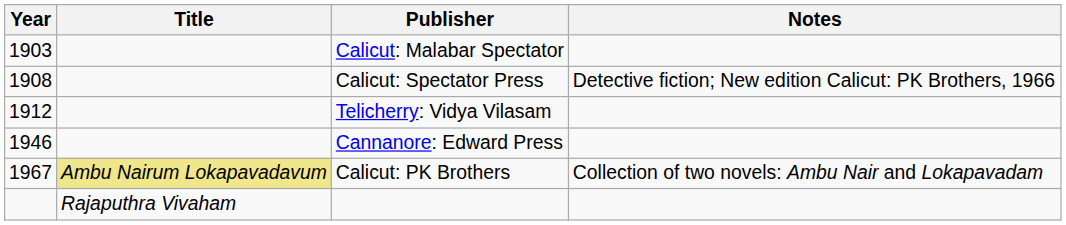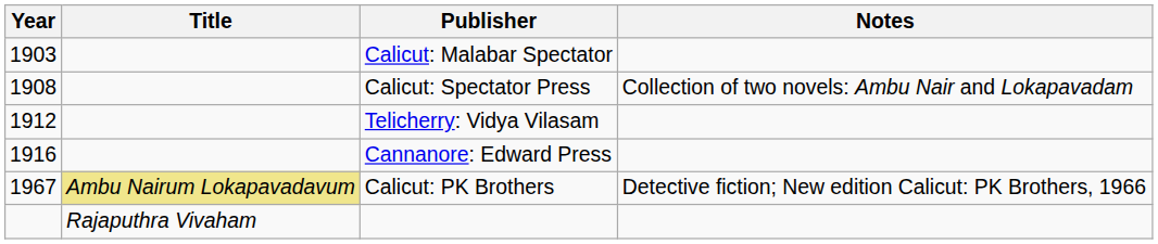 <table class="wikitable">
 <tr>
 <th>Year</th>
 <th>Title</th>
 <th>Publisher</th>
 <th ! style=width:25em>Notes</th>
 </tr>
 <tr>
 <td>1903</td>
 <td><em></em></td>
 <td><a href='#'>Calicut</a>: Malabar Spectator</td>
 <td></td>
 </tr>
 <tr>
 <td>1908</td>
 <td><em></em></td>
 <td>Calicut: Spectator Press</td>
-<td>Detective fiction; New edition Calicut: PK Brothers, 1966</td>
+<td>Collection of two novels: <em>Ambu Nair</em> and <em>Lokapavadam</em></td>
 </tr>
 <tr>
 <td>1912</td>
 <td><em></em></td>
 <td><a href='#'>Telicherry</a>: Vidya Vilasam</td>
 <td></td>
 </tr>
 <tr>
-<td>1946</td>
+<td>1916</td>
 <td><em></em></td>
 <td><a href='#'>Cannanore</a>: Edward Press</td>
 <td></td>
 </tr>
 <tr>
 <td>1967</td>
 <td style="background: khaki;"><em>Ambu Nairum Lokapavadavum</em></td>
 <td>Calicut: PK Brothers</td>
-<td>Collection of two novels: <em>Ambu Nair</em> and <em>Lokapavadam</em></td>
+<td>Detective fiction; New edition Calicut: PK Brothers, 1966</td>
 </tr>
 <tr>
 <td></td>
 <td><em>Rajaputhra Vivaham</em></td>
 <td></td>
 <td></td>
 </tr>
 </table>
